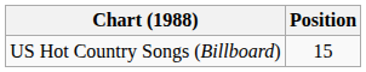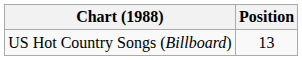 <table class="wikitable">
 <tr>
 <th>Chart (1988)</th>
 <th>Position</th>
 </tr>
 <tr>
 <td>US Hot Country Songs (<em>Billboard</em>)</td>
-<td align="center">15</td>
+<td align="center">13</td>
 </tr>
 </table>
